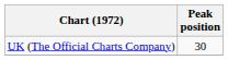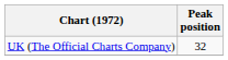 <table class="wikitable">
 <tr>
 <th align="left">Chart (1972)</th>
 <th align="left">Peak<br>position</th>
 </tr>
 <tr>
 <td><a href='#'>UK</a> (<a href='#'>The Official Charts Company</a>)</td>
-<td style="text-align:center;">30</td>
+<td style="text-align:center;">32</td>
 </tr>
 <tr>
 </tr>
 </table>
